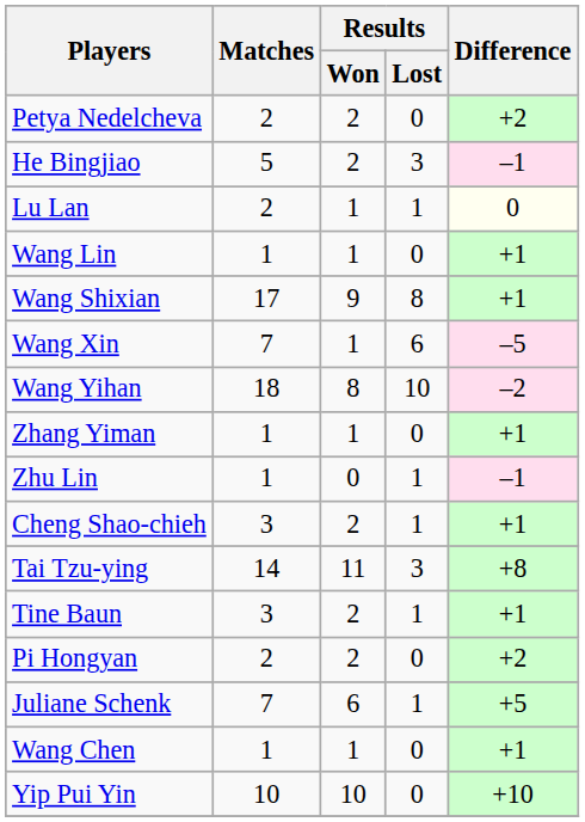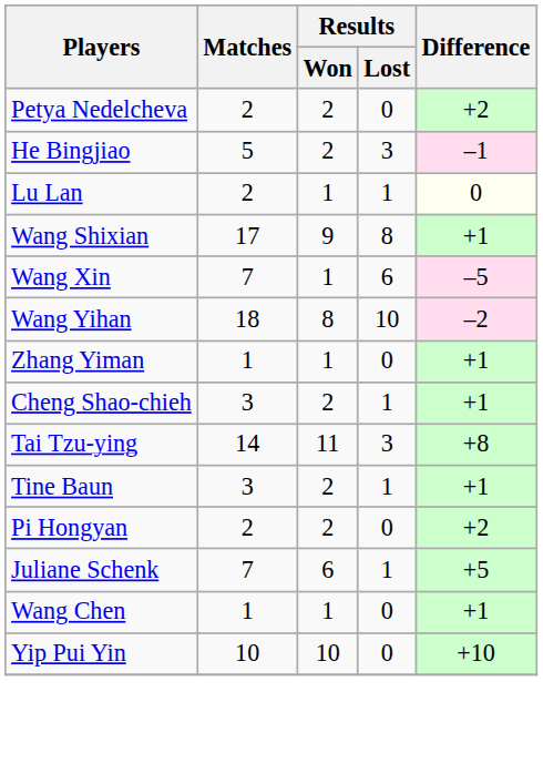 <table class=wikitable style="text-align:center; font-size:small">
 <tr>
 <th rowspan="2">Players</th>
 <th rowspan="2">Matches</th>
 <th colspan="2">Results</th>
 <th rowspan="2">Difference</th>
 </tr>
 <tr>
 <th>Won</th>
 <th>Lost</th>
 </tr>
 <tr>
 <td align="left"> <a href='#'>Petya Nedelcheva</a></td>
 <td>2</td>
 <td>2</td>
 <td>0</td>
 <td bgcolor="#ccffcc">+2</td>
 </tr>
 <tr>
 <td align="left"> <a href='#'>He Bingjiao</a></td>
 <td>5</td>
 <td>2</td>
 <td>3</td>
 <td bgcolor="#ffddee">–1</td>
 </tr>
 <tr>
 <td align="left"> <a href='#'>Lu Lan</a></td>
 <td>2</td>
 <td>1</td>
 <td>1</td>
 <td bgcolor="#fffff0">0</td>
 </tr>
 <tr>
-<td align="left"> <a href='#'>Wang Lin</a></td>
-<td>1</td>
-<td>1</td>
-<td>0</td>
-<td bgcolor="#ccffcc">+1</td>
-</tr>
-<tr>
 <td align="left"> <a href='#'>Wang Shixian</a></td>
 <td>17</td>
 <td>9</td>
 <td>8</td>
 <td bgcolor="#ccffcc">+1</td>
 </tr>
 <tr>
 <td align="left"> <a href='#'>Wang Xin</a></td>
 <td>7</td>
 <td>1</td>
 <td>6</td>
 <td bgcolor="#ffddee">–5</td>
 </tr>
 <tr>
 <td align="left"> <a href='#'>Wang Yihan</a></td>
 <td>18</td>
 <td>8</td>
 <td>10</td>
 <td bgcolor="#ffddee">–2</td>
 </tr>
 <tr>
 <td align="left"> <a href='#'>Zhang Yiman</a></td>
 <td>1</td>
 <td>1</td>
 <td>0</td>
 <td bgcolor="#ccffcc">+1</td>
-</tr>
-<tr>
-<td align="left"> <a href='#'>Zhu Lin</a></td>
-<td>1</td>
-<td>0</td>
-<td>1</td>
-<td bgcolor="#ffddee">–1</td>
 </tr>
 <tr>
 <td align="left"> <a href='#'>Cheng Shao-chieh</a></td>
 <td>3</td>
 <td>2</td>
 <td>1</td>
 <td bgcolor="#ccffcc">+1</td>
 </tr>
 <tr>
 <td align="left"> <a href='#'>Tai Tzu-ying</a></td>
 <td>14</td>
 <td>11</td>
 <td>3</td>
 <td bgcolor="#ccffcc">+8</td>
 </tr>
 <tr>
 <td align="left"> <a href='#'>Tine Baun</a></td>
 <td>3</td>
 <td>2</td>
 <td>1</td>
 <td bgcolor="#ccffcc">+1</td>
 </tr>
 <tr>
 <td align="left"> <a href='#'>Pi Hongyan</a></td>
 <td>2</td>
 <td>2</td>
 <td>0</td>
 <td bgcolor="#ccffcc">+2</td>
 </tr>
 <tr>
 <td align="left"> <a href='#'>Juliane Schenk</a></td>
 <td>7</td>
 <td>6</td>
 <td>1</td>
 <td bgcolor="#ccffcc">+5</td>
 </tr>
 <tr>
 <td align="left"> <a href='#'>Wang Chen</a></td>
 <td>1</td>
 <td>1</td>
 <td>0</td>
 <td bgcolor="#ccffcc">+1</td>
 </tr>
 <tr>
 <td align="left"> <a href='#'>Yip Pui Yin</a></td>
 <td>10</td>
 <td>10</td>
 <td>0</td>
 <td bgcolor="#ccffcc">+10</td>
 </tr>
 <tr>
 </tr>
 </table>
